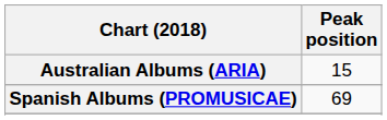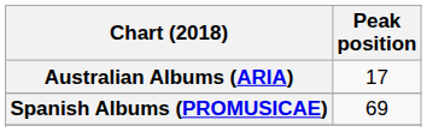 <table class="wikitable sortable plainrowheaders" style="text-align:center">
 <tr>
 <th scope="col">Chart (2018)</th>
 <th scope="col">Peak<br> position</th>
 </tr>
 <tr>
 <th scope="row">Australian Albums (<a href='#'>ARIA</a>)</th>
-<td>15</td>
+<td>17</td>
 </tr>
 <tr>
 </tr>
 <tr>
 </tr>
 <tr>
 </tr>
 <tr>
 </tr>
 <tr>
 </tr>
 <tr>
 </tr>
 <tr>
 </tr>
 <tr>
 <th scope="row">Spanish Albums (<a href='#'>PROMUSICAE</a>)</th>
 <td>69</td>
 </tr>
 <tr>
 </tr>
 <tr>
 </tr>
 <tr>
 </tr>
 <tr>
 </tr>
 </table>
